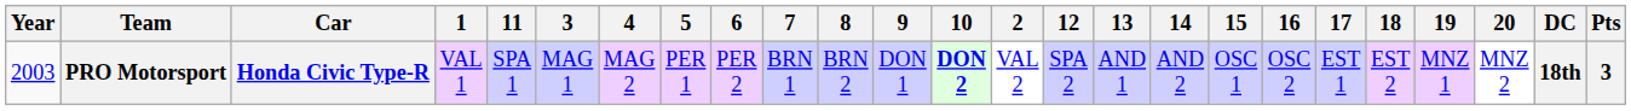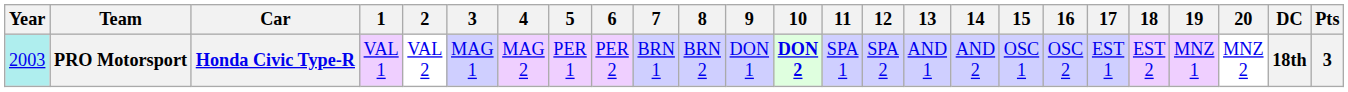 <table class="wikitable" style="text-align:center; font-size:85%">
 <tr>
 <th>Year</th>
 <th>Team</th>
 <th>Car</th>
 <th>1</th>
-<th>11</th>
+<th>2</th>
 <th>3</th>
 <th>4</th>
 <th>5</th>
 <th>6</th>
 <th>7</th>
 <th>8</th>
 <th>9</th>
 <th>10</th>
-<th>2</th>
+<th>11</th>
 <th>12</th>
 <th>13</th>
 <th>14</th>
 <th>15</th>
 <th>16</th>
 <th>17</th>
 <th>18</th>
 <th>19</th>
 <th>20</th>
 <th>DC</th>
 <th>Pts</th>
 </tr>
 <tr>
-<td><a href='#'>2003</a></td>
+<td style="background: paleturquoise;"><a href='#'>2003</a></td>
 <th>PRO Motorsport</th>
 <th><a href='#'>Honda Civic Type-R</a></th>
 <td style="background:#EFCFFF;"><a href='#'>VAL<br>1</a><br></td>
-<td style="background:#CFCFFF;"><a href='#'>SPA<br>1</a><br></td>
+<td style="background:#FFFFFF;"><a href='#'>VAL<br>2</a><br></td>
 <td style="background:#CFCFFF;"><a href='#'>MAG<br>1</a><br></td>
 <td style="background:#EFCFFF;"><a href='#'>MAG<br>2</a><br></td>
 <td style="background:#EFCFFF;"><a href='#'>PER<br>1</a><br></td>
 <td style="background:#EFCFFF;"><a href='#'>PER<br>2</a><br></td>
 <td style="background:#CFCFFF;"><a href='#'>BRN<br>1</a><br></td>
 <td style="background:#CFCFFF;"><a href='#'>BRN<br>2</a><br></td>
 <td style="background:#CFCFFF;"><a href='#'>DON<br>1</a><br></td>
 <td style="background:#DFFFDF;"><strong><a href='#'>DON<br>2</a><br></strong></td>
-<td style="background:#FFFFFF;"><a href='#'>VAL<br>2</a><br></td>
+<td style="background:#CFCFFF;"><a href='#'>SPA<br>1</a><br></td>
 <td style="background:#CFCFFF;"><a href='#'>SPA<br>2</a><br></td>
 <td style="background:#CFCFFF;"><a href='#'>AND<br>1</a><br></td>
 <td style="background:#CFCFFF;"><a href='#'>AND<br>2</a><br></td>
 <td style="background:#CFCFFF;"><a href='#'>OSC<br>1</a><br></td>
 <td style="background:#CFCFFF;"><a href='#'>OSC<br>2</a><br></td>
 <td style="background:#CFCFFF;"><a href='#'>EST<br>1</a><br></td>
 <td style="background:#EFCFFF;"><a href='#'>EST<br>2</a><br></td>
 <td style="background:#EFCFFF;"><a href='#'>MNZ<br>1</a><br></td>
 <td style="background:#FFFFFF;"><a href='#'>MNZ<br>2</a><br></td>
 <th>18th</th>
 <th>3</th>
 </tr>
 </table>
